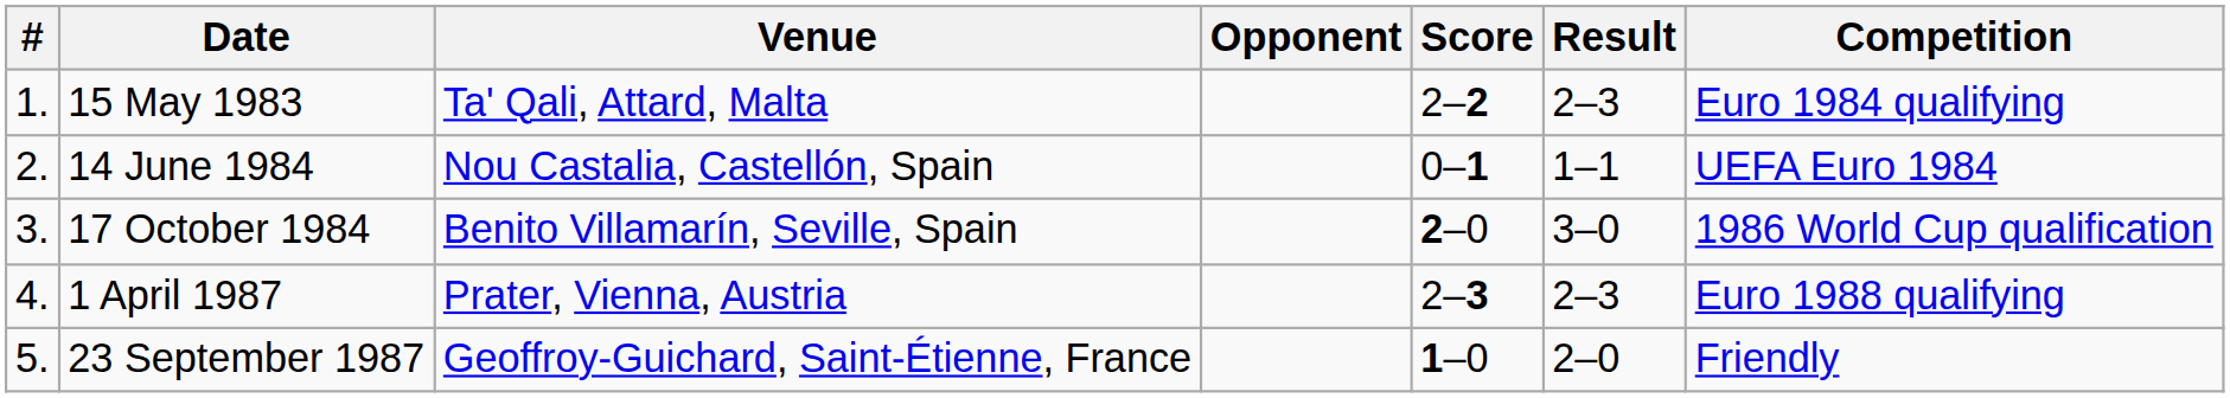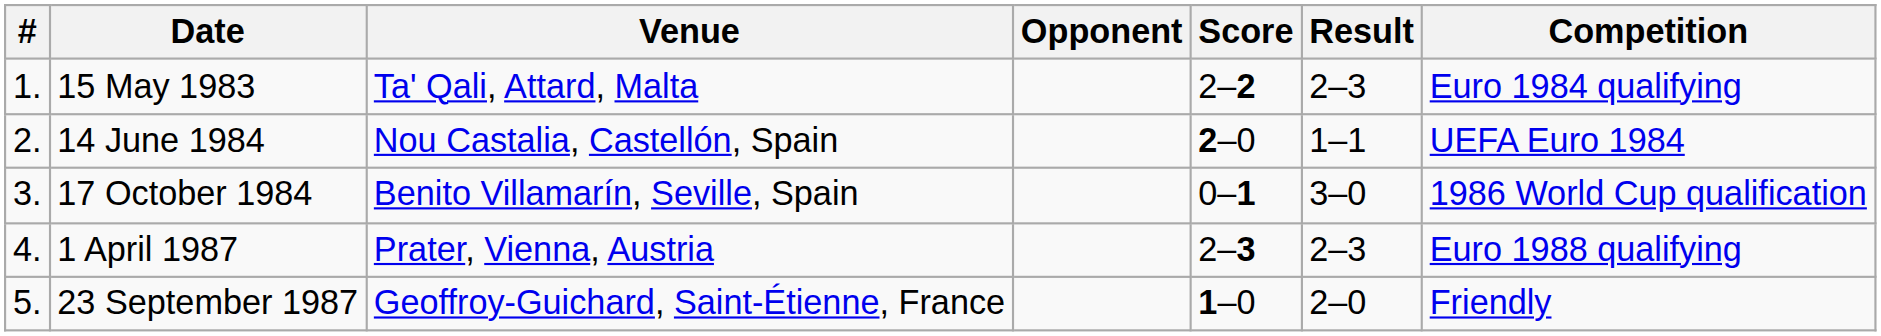 <table class="wikitable" style="font-size:100%">
 <tr>
 <th>#</th>
 <th>Date</th>
 <th>Venue</th>
 <th>Opponent</th>
 <th>Score</th>
 <th>Result</th>
 <th>Competition</th>
 </tr>
 <tr>
 <td>1.</td>
 <td>15 May 1983</td>
 <td><a href='#'>Ta' Qali</a>, <a href='#'>Attard</a>, <a href='#'>Malta</a></td>
 <td></td>
 <td>2–<strong>2</strong></td>
 <td>2–3</td>
 <td><a href='#'>Euro 1984 qualifying</a></td>
 </tr>
 <tr>
 <td>2.</td>
 <td>14 June 1984</td>
 <td><a href='#'>Nou Castalia</a>, <a href='#'>Castellón</a>, Spain</td>
 <td></td>
-<td>0–<strong>1</strong></td>
+<td><strong>2</strong>–0</td>
 <td>1–1</td>
 <td><a href='#'>UEFA Euro 1984</a></td>
 </tr>
 <tr>
 <td>3.</td>
 <td>17 October 1984</td>
 <td><a href='#'>Benito Villamarín</a>, <a href='#'>Seville</a>, Spain</td>
 <td></td>
-<td><strong>2</strong>–0</td>
+<td>0–<strong>1</strong></td>
 <td>3–0</td>
 <td><a href='#'>1986 World Cup qualification</a></td>
 </tr>
 <tr>
 <td>4.</td>
 <td>1 April 1987</td>
 <td><a href='#'>Prater</a>, <a href='#'>Vienna</a>, <a href='#'>Austria</a></td>
 <td></td>
 <td>2–<strong>3</strong></td>
 <td>2–3</td>
 <td><a href='#'>Euro 1988 qualifying</a></td>
 </tr>
 <tr>
 <td>5.</td>
 <td>23 September 1987</td>
 <td><a href='#'>Geoffroy-Guichard</a>, <a href='#'>Saint-Étienne</a>, France</td>
 <td></td>
 <td><strong>1</strong>–0</td>
 <td>2–0</td>
 <td><a href='#'>Friendly</a></td>
 </tr>
 </table>
